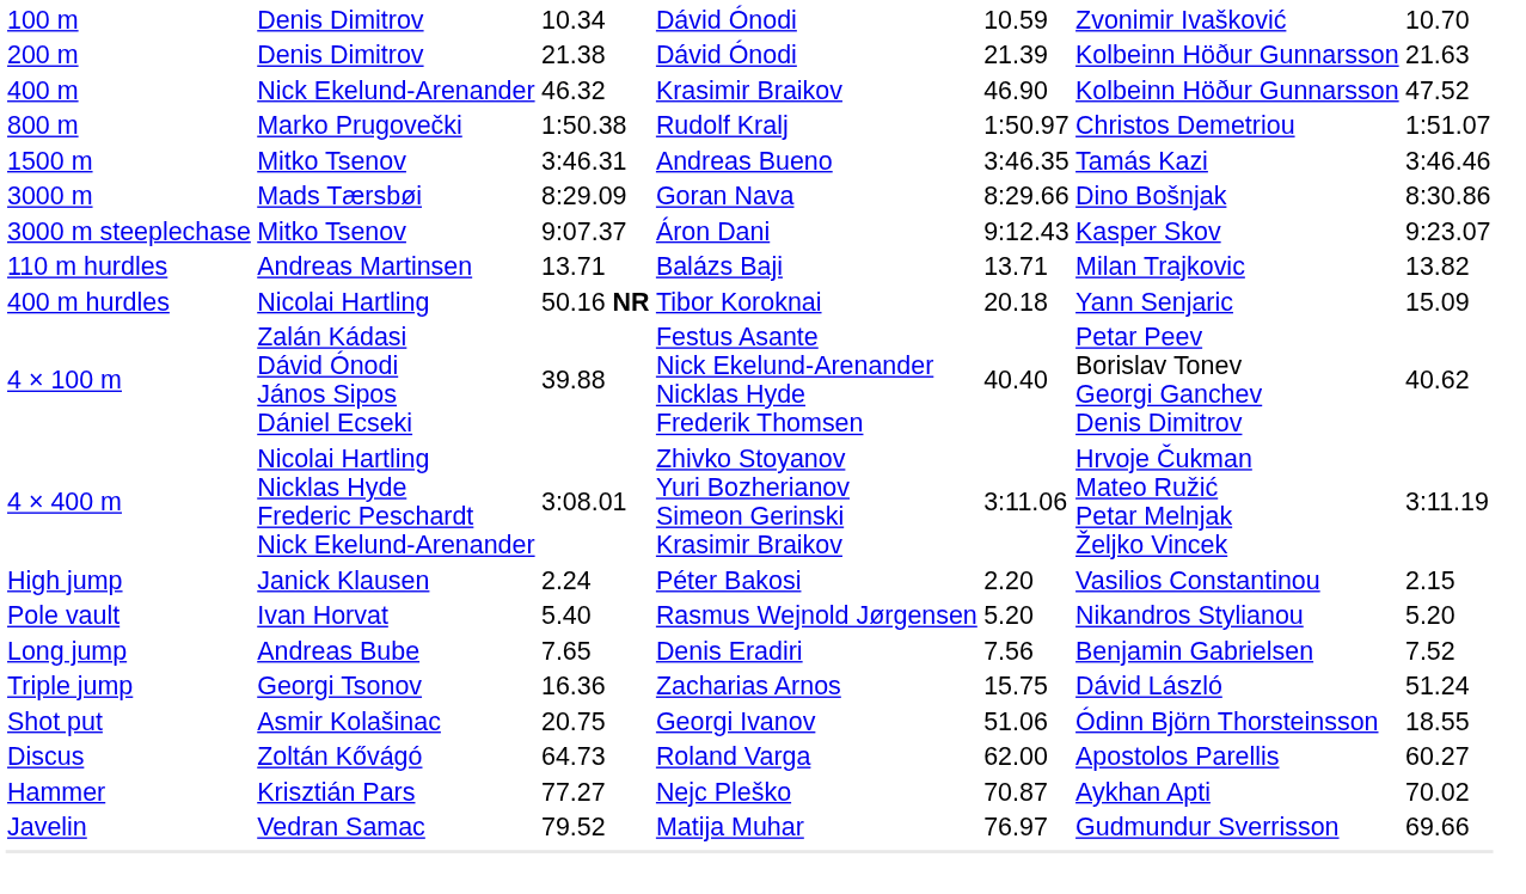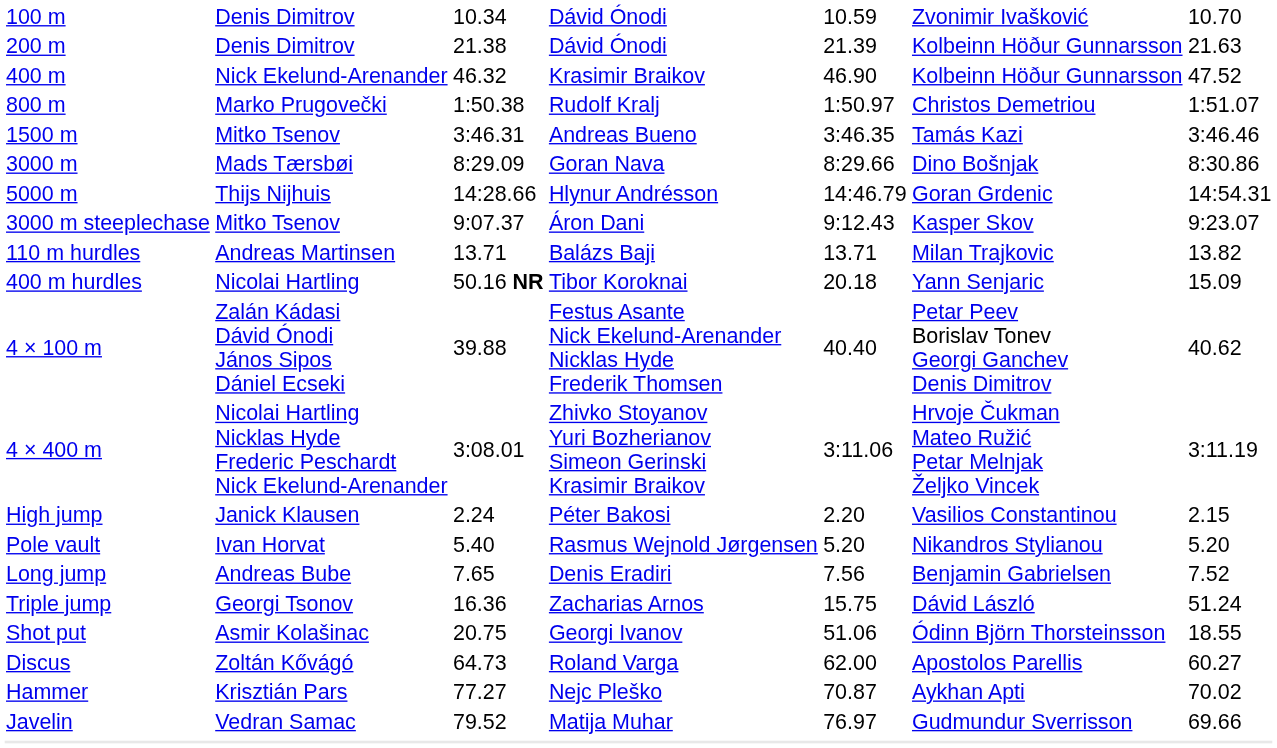 <table>
 <tr>
 <td><a href='#'>100 m</a></td>
 <td><a href='#'>Denis Dimitrov</a><br></td>
 <td>10.34</td>
 <td><a href='#'>Dávid Ónodi</a><br></td>
 <td>10.59</td>
 <td><a href='#'>Zvonimir Ivašković</a><br></td>
 <td>10.70</td>
 </tr>
 <tr>
 <td><a href='#'>200 m</a></td>
 <td><a href='#'>Denis Dimitrov</a><br></td>
 <td>21.38</td>
 <td><a href='#'>Dávid Ónodi</a><br></td>
 <td>21.39</td>
 <td><a href='#'>Kolbeinn Höður Gunnarsson</a><br></td>
 <td>21.63</td>
 </tr>
 <tr>
 <td><a href='#'>400 m</a></td>
 <td><a href='#'>Nick Ekelund-Arenander</a><br></td>
 <td>46.32</td>
 <td><a href='#'>Krasimir Braikov</a><br></td>
 <td>46.90</td>
 <td><a href='#'>Kolbeinn Höður Gunnarsson</a><br></td>
 <td>47.52</td>
 </tr>
 <tr>
 <td><a href='#'>800 m</a></td>
 <td><a href='#'>Marko Prugovečki</a><br></td>
 <td>1:50.38</td>
 <td><a href='#'>Rudolf Kralj</a><br></td>
 <td>1:50.97</td>
 <td><a href='#'>Christos Demetriou</a><br></td>
 <td>1:51.07</td>
 </tr>
 <tr>
 <td><a href='#'>1500 m</a></td>
 <td><a href='#'>Mitko Tsenov</a><br></td>
 <td>3:46.31</td>
 <td><a href='#'>Andreas Bueno</a><br></td>
 <td>3:46.35</td>
 <td><a href='#'>Tamás Kazi</a><br></td>
 <td>3:46.46</td>
 </tr>
 <tr>
 <td><a href='#'>3000 m</a></td>
 <td><a href='#'>Mads Tærsbøi</a><br></td>
 <td>8:29.09</td>
 <td><a href='#'>Goran Nava</a><br></td>
 <td>8:29.66</td>
 <td><a href='#'>Dino Bošnjak</a><br></td>
 <td>8:30.86</td>
+</tr>
+<tr>
+<td><a href='#'>5000 m</a></td>
+<td><a href='#'>Thijs Nijhuis</a><br></td>
+<td>14:28.66</td>
+<td><a href='#'>Hlynur Andrésson</a><br></td>
+<td>14:46.79</td>
+<td><a href='#'>Goran Grdenic</a><br></td>
+<td>14:54.31</td>
 </tr>
 <tr>
 <td><a href='#'>3000 m steeplechase</a></td>
 <td><a href='#'>Mitko Tsenov</a><br></td>
 <td>9:07.37</td>
 <td><a href='#'>Áron Dani</a><br></td>
 <td>9:12.43</td>
 <td><a href='#'>Kasper Skov</a><br></td>
 <td>9:23.07</td>
 </tr>
 <tr>
 <td><a href='#'>110 m hurdles</a></td>
 <td><a href='#'>Andreas Martinsen</a><br></td>
 <td>13.71</td>
 <td><a href='#'>Balázs Baji</a><br></td>
 <td>13.71</td>
 <td><a href='#'>Milan Trajkovic</a><br></td>
 <td>13.82</td>
 </tr>
 <tr>
 <td><a href='#'>400 m hurdles</a></td>
 <td><a href='#'>Nicolai Hartling</a><br></td>
 <td>50.16 <strong>NR</strong></td>
 <td><a href='#'>Tibor Koroknai</a><br></td>
 <td>20.18</td>
 <td><a href='#'>Yann Senjaric</a><br></td>
 <td>15.09</td>
 </tr>
 <tr>
 <td><a href='#'>4 × 100 m</a></td>
 <td><a href='#'>Zalán Kádasi</a><br><a href='#'>Dávid Ónodi</a><br><a href='#'>János Sipos</a><br><a href='#'>Dániel Ecseki</a><br></td>
 <td>39.88</td>
 <td><a href='#'>Festus Asante</a><br><a href='#'>Nick Ekelund-Arenander</a><br><a href='#'>Nicklas Hyde</a><br><a href='#'>Frederik Thomsen</a><br></td>
 <td>40.40</td>
 <td><a href='#'>Petar Peev</a><br>Borislav Tonev<br><a href='#'>Georgi Ganchev</a><br><a href='#'>Denis Dimitrov</a><br></td>
 <td>40.62</td>
 </tr>
 <tr>
 <td><a href='#'>4 × 400 m</a></td>
 <td><a href='#'>Nicolai Hartling</a><br><a href='#'>Nicklas Hyde</a><br><a href='#'>Frederic Peschardt</a><br><a href='#'>Nick Ekelund-Arenander</a><br></td>
 <td>3:08.01</td>
 <td><a href='#'>Zhivko Stoyanov</a><br><a href='#'>Yuri Bozherianov</a><br><a href='#'>Simeon Gerinski</a><br><a href='#'>Krasimir Braikov</a><br></td>
 <td>3:11.06</td>
 <td><a href='#'>Hrvoje Čukman</a><br><a href='#'>Mateo Ružić</a><br><a href='#'>Petar Melnjak</a><br><a href='#'>Željko Vincek</a><br></td>
 <td>3:11.19</td>
 </tr>
 <tr>
 <td><a href='#'>High jump</a></td>
 <td><a href='#'>Janick Klausen</a><br></td>
 <td>2.24</td>
 <td><a href='#'>Péter Bakosi</a><br></td>
 <td>2.20</td>
 <td><a href='#'>Vasilios Constantinou</a><br></td>
 <td>2.15</td>
 </tr>
 <tr>
 <td><a href='#'>Pole vault</a></td>
 <td><a href='#'>Ivan Horvat</a><br></td>
 <td>5.40</td>
 <td><a href='#'>Rasmus Wejnold Jørgensen</a><br></td>
 <td>5.20</td>
 <td><a href='#'>Nikandros Stylianou</a><br></td>
 <td>5.20</td>
 </tr>
 <tr>
 <td><a href='#'>Long jump</a></td>
 <td><a href='#'>Andreas Bube</a><br></td>
 <td>7.65</td>
 <td><a href='#'>Denis Eradiri</a><br></td>
 <td>7.56</td>
 <td><a href='#'>Benjamin Gabrielsen</a><br></td>
 <td>7.52</td>
 </tr>
 <tr>
 <td><a href='#'>Triple jump</a></td>
 <td><a href='#'>Georgi Tsonov</a><br></td>
 <td>16.36</td>
 <td><a href='#'>Zacharias Arnos</a><br></td>
 <td>15.75</td>
 <td><a href='#'>Dávid László</a><br></td>
 <td>51.24</td>
 </tr>
 <tr>
 <td><a href='#'>Shot put</a></td>
 <td><a href='#'>Asmir Kolašinac</a><br></td>
 <td>20.75</td>
 <td><a href='#'>Georgi Ivanov</a><br></td>
 <td>51.06</td>
 <td><a href='#'>Ódinn Björn Thorsteinsson</a><br></td>
 <td>18.55</td>
 </tr>
 <tr>
 <td><a href='#'>Discus</a></td>
 <td><a href='#'>Zoltán Kővágó</a><br></td>
 <td>64.73</td>
 <td><a href='#'>Roland Varga</a><br></td>
 <td>62.00</td>
 <td><a href='#'>Apostolos Parellis</a><br></td>
 <td>60.27</td>
 </tr>
 <tr>
 <td><a href='#'>Hammer</a></td>
 <td><a href='#'>Krisztián Pars</a><br></td>
 <td>77.27</td>
 <td><a href='#'>Nejc Pleško</a><br></td>
 <td>70.87</td>
 <td><a href='#'>Aykhan Apti</a><br></td>
 <td>70.02</td>
 </tr>
 <tr>
 <td><a href='#'>Javelin</a></td>
 <td><a href='#'>Vedran Samac</a><br></td>
 <td>79.52</td>
 <td><a href='#'>Matija Muhar</a><br></td>
 <td>76.97</td>
 <td><a href='#'>Gudmundur Sverrisson</a><br></td>
 <td>69.66</td>
 </tr>
 <tr>
 </tr>
 <tr bgcolor= e8e8e8>
 <td colspan=7></td>
 </tr>
 </table>
